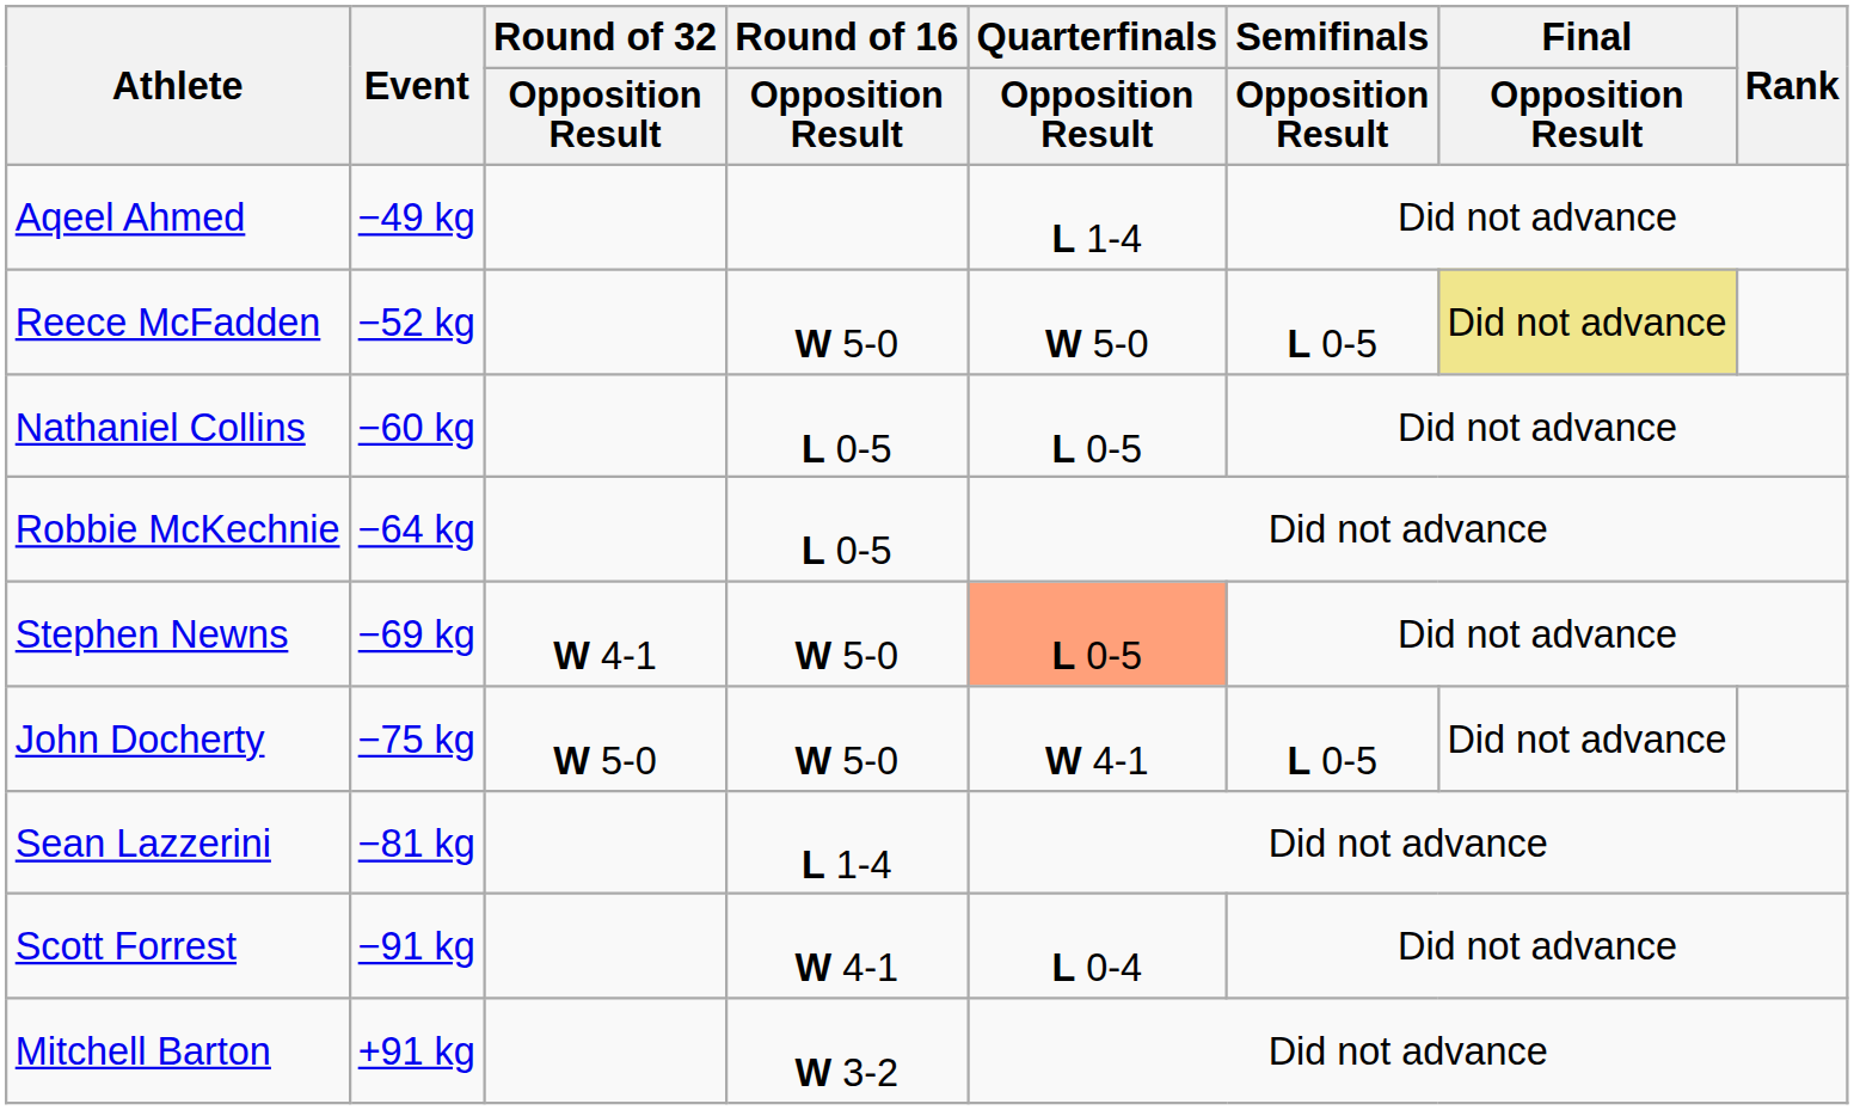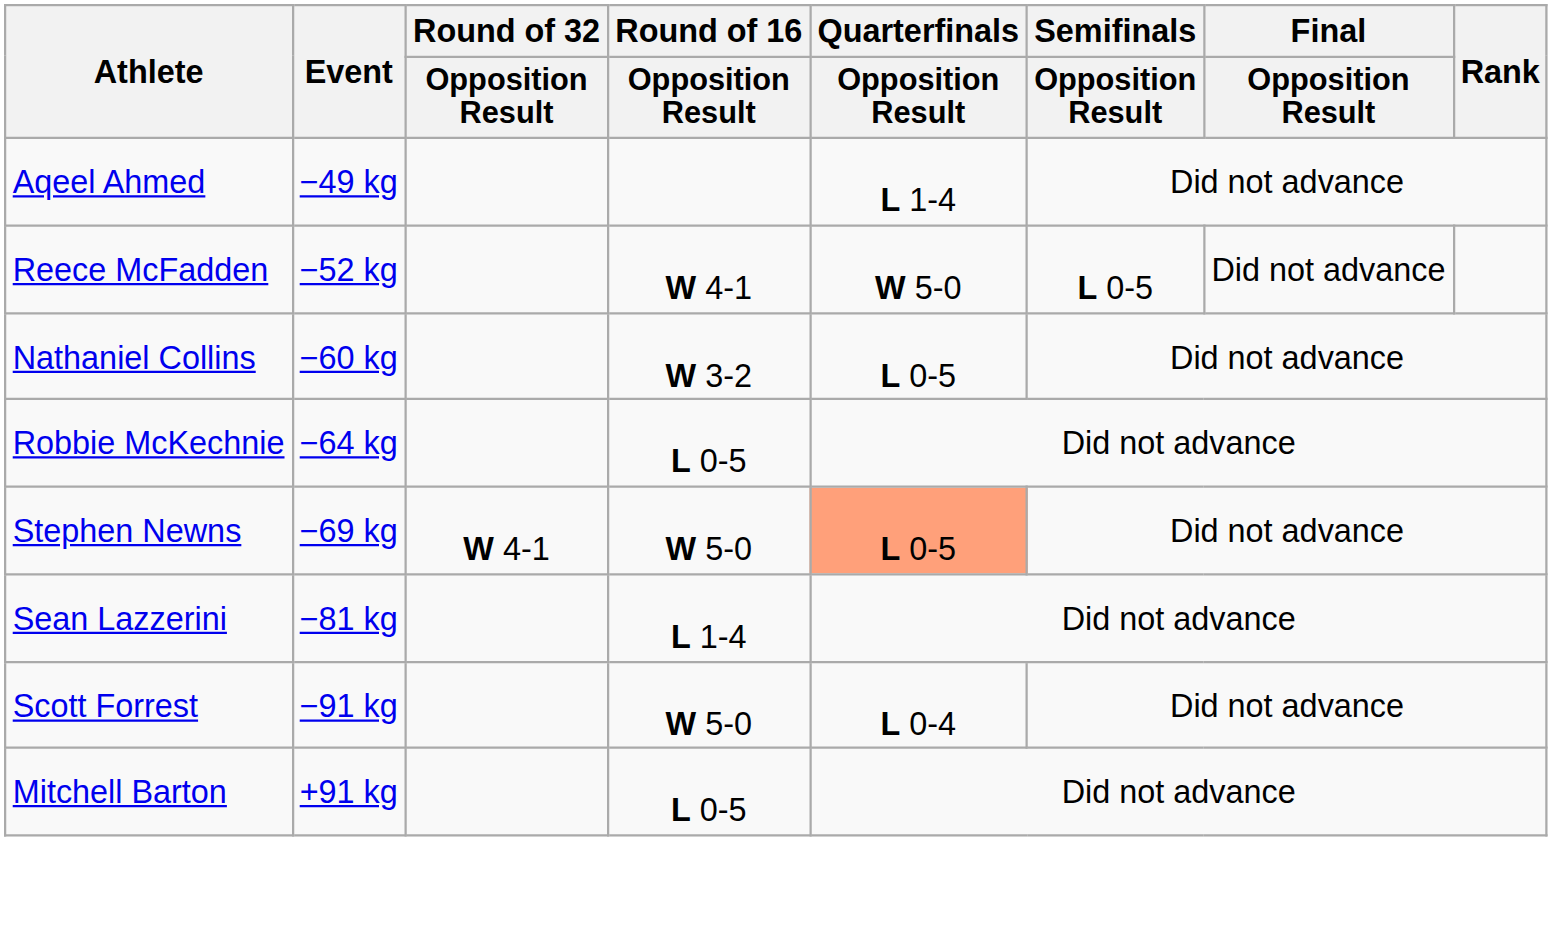 <table class="wikitable" style="font-size:90%;">
 <tr>
 <th rowspan=2>Athlete</th>
 <th rowspan=2>Event</th>
 <th>Round of 32</th>
 <th>Round of 16</th>
 <th>Quarterfinals</th>
 <th>Semifinals</th>
 <th>Final</th>
 <th rowspan=2>Rank</th>
 </tr>
 <tr style="font-size:95%">
 <th>Opposition<br>Result</th>
 <th>Opposition<br>Result</th>
 <th>Opposition<br>Result</th>
 <th>Opposition<br>Result</th>
 <th>Opposition<br>Result</th>
 </tr>
 <tr align=center>
 <td align=left><a href='#'>Aqeel Ahmed</a></td>
 <td align=left><a href='#'>−49 kg</a></td>
 <td></td>
 <td></td>
 <td><br> <strong>L</strong> 1-4</td>
 <td Colspan=3>Did not advance</td>
 </tr>
 <tr align=center>
 <td align=left><a href='#'>Reece McFadden</a></td>
 <td align=left><a href='#'>−52 kg</a></td>
 <td></td>
-<td><br> <strong>W</strong> 5-0</td>
+<td><br> <strong>W</strong> 4-1</td>
 <td><br> <strong>W</strong> 5-0</td>
 <td><br> <strong>L</strong> 0-5</td>
-<td Colspan=1 style="background: khaki;">Did not advance</td>
+<td Colspan=1>Did not advance</td>
 <td></td>
 </tr>
 <tr align=center>
 <td align=left><a href='#'>Nathaniel Collins</a></td>
 <td align=left><a href='#'>−60 kg</a></td>
 <td></td>
-<td><br> <strong>L</strong> 0-5</td>
+<td><br> <strong>W</strong> 3-2</td>
 <td><br> <strong>L</strong> 0-5</td>
 <td Colspan=3>Did not advance</td>
 </tr>
 <tr align=center>
 <td align=left><a href='#'>Robbie McKechnie</a></td>
 <td align=left><a href='#'>−64 kg</a></td>
 <td></td>
 <td><br> <strong>L</strong> 0-5</td>
 <td Colspan=4>Did not advance</td>
 </tr>
 <tr align=center>
 <td align=left><a href='#'>Stephen Newns</a></td>
 <td align=left><a href='#'>−69 kg</a></td>
 <td><br> <strong>W</strong> 4-1</td>
 <td><br> <strong>W</strong> 5-0</td>
 <td style="background: lightsalmon;"><br> <strong>L</strong> 0-5</td>
 <td Colspan=3>Did not advance</td>
 </tr>
 <tr align=center>
-<td align=left><a href='#'>John Docherty</a></td>
-<td align=left><a href='#'>−75 kg</a></td>
-<td><br> <strong>W</strong> 5-0</td>
-<td><br> <strong>W</strong> 5-0</td>
-<td><br> <strong>W</strong> 4-1</td>
-<td><br> <strong>L</strong> 0-5</td>
-<td Colspan=1>Did not advance</td>
-<td></td>
-</tr>
-<tr align=center>
 <td align=left><a href='#'>Sean Lazzerini</a></td>
 <td align=left><a href='#'>−81 kg</a></td>
 <td></td>
 <td><br> <strong>L</strong> 1-4</td>
 <td Colspan=4>Did not advance</td>
 </tr>
 <tr align=center>
 <td align=left><a href='#'>Scott Forrest</a></td>
 <td align=left><a href='#'>−91 kg</a></td>
 <td></td>
-<td><br> <strong>W</strong> 4-1</td>
+<td><br> <strong>W</strong> 5-0</td>
 <td><br> <strong>L</strong> 0-4</td>
 <td Colspan=3>Did not advance</td>
 </tr>
 <tr align=center>
 <td align=left><a href='#'>Mitchell Barton</a></td>
 <td align=left><a href='#'>+91 kg</a></td>
 <td></td>
-<td><br> <strong>W</strong> 3-2</td>
+<td><br> <strong>L</strong> 0-5</td>
 <td Colspan=4>Did not advance</td>
 </tr>
 </table>
